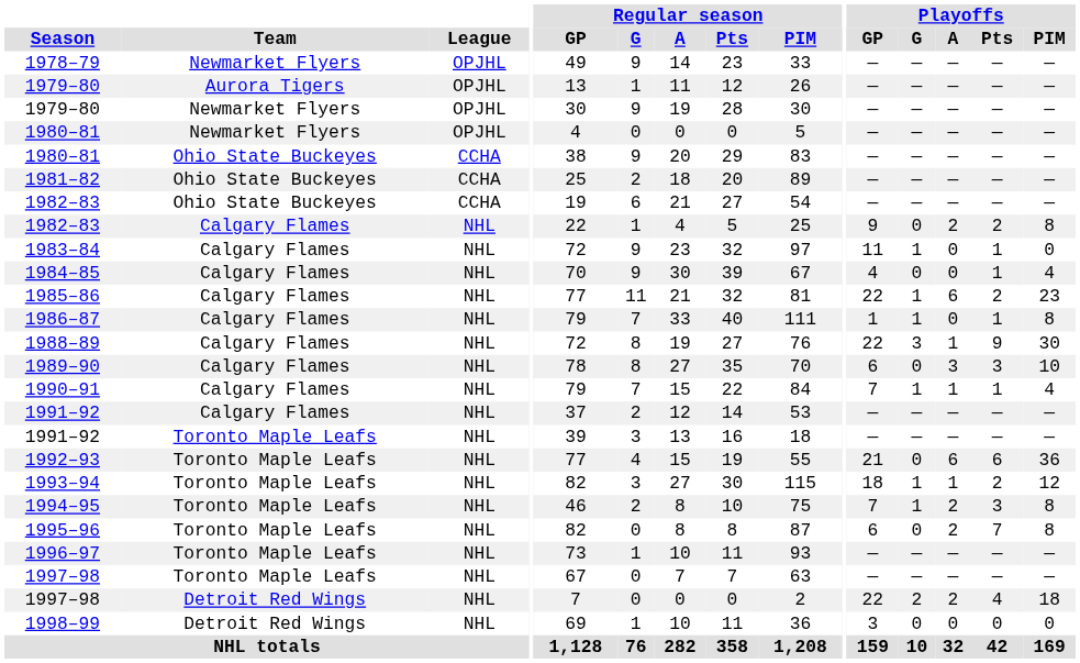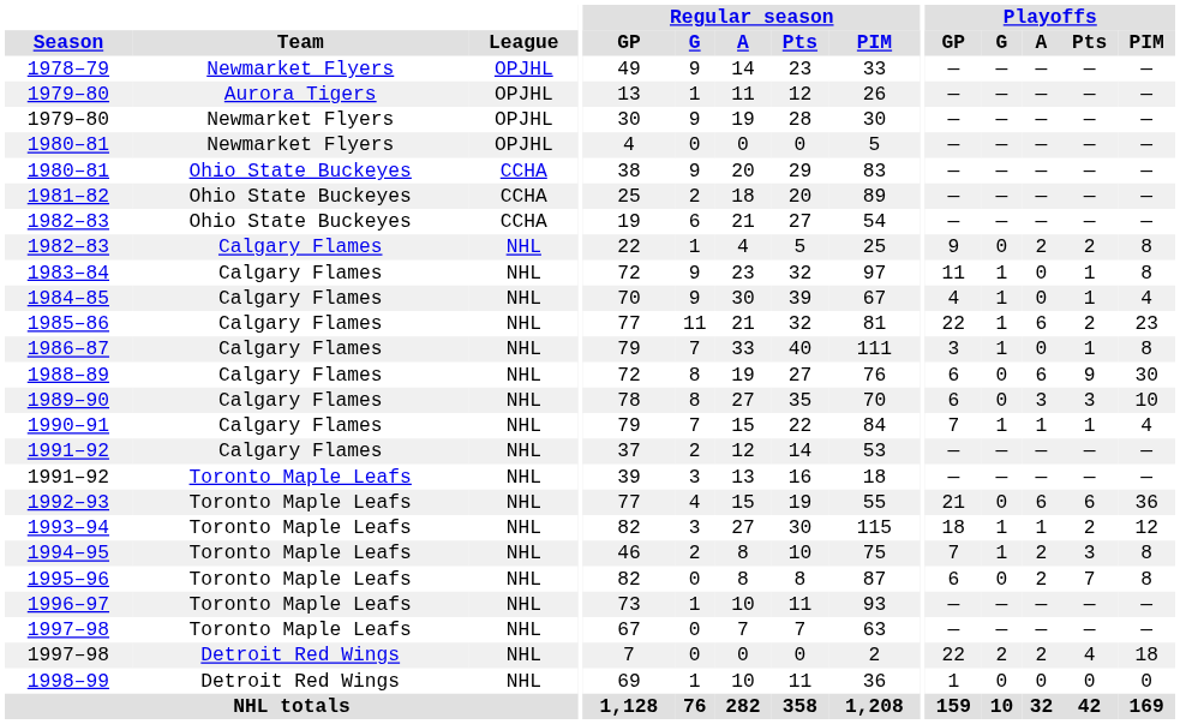 <table border="0" cellpadding="1" cellspacing="0" style="text-align:center; width:60em">
 <tr bgcolor="#e0e0e0">
 <th colspan="3" bgcolor="#ffffff"></th>
 <th rowspan="100" bgcolor="#ffffff"></th>
 <th colspan="5"><a href='#'>Regular season</a></th>
 <th rowspan="100" bgcolor="#ffffff"></th>
 <th colspan="5"><a href='#'>Playoffs</a></th>
 </tr>
 <tr bgcolor="#e0e0e0">
 <th><a href='#'>Season</a></th>
 <th>Team</th>
 <th>League</th>
 <th>GP</th>
 <th><a href='#'>G</a></th>
 <th><a href='#'>A</a></th>
 <th><a href='#'>Pts</a></th>
 <th><a href='#'>PIM</a></th>
 <th>GP</th>
 <th>G</th>
 <th>A</th>
 <th>Pts</th>
 <th>PIM</th>
 </tr>
 <tr>
 <td><a href='#'>1978–79</a></td>
 <td><a href='#'>Newmarket Flyers</a></td>
 <td><a href='#'>OPJHL</a></td>
 <td>49</td>
 <td>9</td>
 <td>14</td>
 <td>23</td>
 <td>33</td>
 <td>—</td>
 <td>—</td>
 <td>—</td>
 <td>—</td>
 <td>—</td>
 </tr>
 <tr bgcolor="#f0f0f0">
 <td><a href='#'>1979–80</a></td>
 <td><a href='#'>Aurora Tigers</a></td>
 <td>OPJHL</td>
 <td>13</td>
 <td>1</td>
 <td>11</td>
 <td>12</td>
 <td>26</td>
 <td>—</td>
 <td>—</td>
 <td>—</td>
 <td>—</td>
 <td>—</td>
 </tr>
 <tr>
 <td>1979–80</td>
 <td>Newmarket Flyers</td>
 <td>OPJHL</td>
 <td>30</td>
 <td>9</td>
 <td>19</td>
 <td>28</td>
 <td>30</td>
 <td>—</td>
 <td>—</td>
 <td>—</td>
 <td>—</td>
 <td>—</td>
 </tr>
 <tr bgcolor="#f0f0f0">
 <td><a href='#'>1980–81</a></td>
 <td>Newmarket Flyers</td>
 <td>OPJHL</td>
 <td>4</td>
 <td>0</td>
 <td>0</td>
 <td>0</td>
 <td>5</td>
 <td>—</td>
 <td>—</td>
 <td>—</td>
 <td>—</td>
 <td>—</td>
 </tr>
 <tr>
 <td><a href='#'>1980–81</a></td>
 <td><a href='#'>Ohio State Buckeyes</a></td>
 <td><a href='#'>CCHA</a></td>
 <td>38</td>
 <td>9</td>
 <td>20</td>
 <td>29</td>
 <td>83</td>
 <td>—</td>
 <td>—</td>
 <td>—</td>
 <td>—</td>
 <td>—</td>
 </tr>
 <tr bgcolor="#f0f0f0">
 <td><a href='#'>1981–82</a></td>
 <td>Ohio State Buckeyes</td>
 <td>CCHA</td>
 <td>25</td>
 <td>2</td>
 <td>18</td>
 <td>20</td>
 <td>89</td>
 <td>—</td>
 <td>—</td>
 <td>—</td>
 <td>—</td>
 <td>—</td>
 </tr>
 <tr>
 <td><a href='#'>1982–83</a></td>
 <td>Ohio State Buckeyes</td>
 <td>CCHA</td>
 <td>19</td>
 <td>6</td>
 <td>21</td>
 <td>27</td>
 <td>54</td>
 <td>—</td>
 <td>—</td>
 <td>—</td>
 <td>—</td>
 <td>—</td>
 </tr>
 <tr bgcolor="#f0f0f0">
 <td><a href='#'>1982–83</a></td>
 <td><a href='#'>Calgary Flames</a></td>
 <td><a href='#'>NHL</a></td>
 <td>22</td>
 <td>1</td>
 <td>4</td>
 <td>5</td>
 <td>25</td>
 <td>9</td>
 <td>0</td>
 <td>2</td>
 <td>2</td>
 <td>8</td>
 </tr>
 <tr>
 <td><a href='#'>1983–84</a></td>
 <td>Calgary Flames</td>
 <td>NHL</td>
 <td>72</td>
 <td>9</td>
 <td>23</td>
 <td>32</td>
 <td>97</td>
 <td>11</td>
 <td>1</td>
 <td>0</td>
 <td>1</td>
-<td>0</td>
+<td>8</td>
 </tr>
 <tr bgcolor="#f0f0f0">
 <td><a href='#'>1984–85</a></td>
 <td>Calgary Flames</td>
 <td>NHL</td>
 <td>70</td>
 <td>9</td>
 <td>30</td>
 <td>39</td>
 <td>67</td>
 <td>4</td>
-<td>0</td>
+<td>1</td>
 <td>0</td>
 <td>1</td>
 <td>4</td>
 </tr>
 <tr>
 <td><a href='#'>1985–86</a></td>
 <td>Calgary Flames</td>
 <td>NHL</td>
 <td>77</td>
 <td>11</td>
 <td>21</td>
 <td>32</td>
 <td>81</td>
 <td>22</td>
 <td>1</td>
 <td>6</td>
 <td>2</td>
 <td>23</td>
 </tr>
 <tr bgcolor="#f0f0f0">
 <td><a href='#'>1986–87</a></td>
 <td>Calgary Flames</td>
 <td>NHL</td>
 <td>79</td>
 <td>7</td>
 <td>33</td>
 <td>40</td>
 <td>111</td>
-<td>1</td>
+<td>3</td>
 <td>1</td>
 <td>0</td>
 <td>1</td>
 <td>8</td>
 </tr>
 <tr>
 <td><a href='#'>1988–89</a></td>
 <td>Calgary Flames</td>
 <td>NHL</td>
 <td>72</td>
 <td>8</td>
 <td>19</td>
 <td>27</td>
 <td>76</td>
-<td>22</td>
-<td>3</td>
-<td>1</td>
+<td>6</td>
+<td>0</td>
+<td>6</td>
 <td>9</td>
 <td>30</td>
 </tr>
 <tr bgcolor="#f0f0f0">
 <td><a href='#'>1989–90</a></td>
 <td>Calgary Flames</td>
 <td>NHL</td>
 <td>78</td>
 <td>8</td>
 <td>27</td>
 <td>35</td>
 <td>70</td>
 <td>6</td>
 <td>0</td>
 <td>3</td>
 <td>3</td>
 <td>10</td>
 </tr>
 <tr>
 <td><a href='#'>1990–91</a></td>
 <td>Calgary Flames</td>
 <td>NHL</td>
 <td>79</td>
 <td>7</td>
 <td>15</td>
 <td>22</td>
 <td>84</td>
 <td>7</td>
 <td>1</td>
 <td>1</td>
 <td>1</td>
 <td>4</td>
 </tr>
 <tr bgcolor="#f0f0f0">
 <td><a href='#'>1991–92</a></td>
 <td>Calgary Flames</td>
 <td>NHL</td>
 <td>37</td>
 <td>2</td>
 <td>12</td>
 <td>14</td>
 <td>53</td>
 <td>—</td>
 <td>—</td>
 <td>—</td>
 <td>—</td>
 <td>—</td>
 </tr>
 <tr>
 <td>1991–92</td>
 <td><a href='#'>Toronto Maple Leafs</a></td>
 <td>NHL</td>
 <td>39</td>
 <td>3</td>
 <td>13</td>
 <td>16</td>
 <td>18</td>
 <td>—</td>
 <td>—</td>
 <td>—</td>
 <td>—</td>
 <td>—</td>
 </tr>
 <tr bgcolor="#f0f0f0">
 <td><a href='#'>1992–93</a></td>
 <td>Toronto Maple Leafs</td>
 <td>NHL</td>
 <td>77</td>
 <td>4</td>
 <td>15</td>
 <td>19</td>
 <td>55</td>
 <td>21</td>
 <td>0</td>
 <td>6</td>
 <td>6</td>
 <td>36</td>
 </tr>
 <tr>
 <td><a href='#'>1993–94</a></td>
 <td>Toronto Maple Leafs</td>
 <td>NHL</td>
 <td>82</td>
 <td>3</td>
 <td>27</td>
 <td>30</td>
 <td>115</td>
 <td>18</td>
 <td>1</td>
 <td>1</td>
 <td>2</td>
 <td>12</td>
 </tr>
 <tr bgcolor="#f0f0f0">
 <td><a href='#'>1994–95</a></td>
 <td>Toronto Maple Leafs</td>
 <td>NHL</td>
 <td>46</td>
 <td>2</td>
 <td>8</td>
 <td>10</td>
 <td>75</td>
 <td>7</td>
 <td>1</td>
 <td>2</td>
 <td>3</td>
 <td>8</td>
 </tr>
 <tr>
 <td><a href='#'>1995–96</a></td>
 <td>Toronto Maple Leafs</td>
 <td>NHL</td>
 <td>82</td>
 <td>0</td>
 <td>8</td>
 <td>8</td>
 <td>87</td>
 <td>6</td>
 <td>0</td>
 <td>2</td>
 <td>7</td>
 <td>8</td>
 </tr>
 <tr bgcolor="#f0f0f0">
 <td><a href='#'>1996–97</a></td>
 <td>Toronto Maple Leafs</td>
 <td>NHL</td>
 <td>73</td>
 <td>1</td>
 <td>10</td>
 <td>11</td>
 <td>93</td>
 <td>—</td>
 <td>—</td>
 <td>—</td>
 <td>—</td>
 <td>—</td>
 </tr>
 <tr>
 <td><a href='#'>1997–98</a></td>
 <td>Toronto Maple Leafs</td>
 <td>NHL</td>
 <td>67</td>
 <td>0</td>
 <td>7</td>
 <td>7</td>
 <td>63</td>
 <td>—</td>
 <td>—</td>
 <td>—</td>
 <td>—</td>
 <td>—</td>
 </tr>
 <tr bgcolor="#f0f0f0">
 <td>1997–98</td>
 <td><a href='#'>Detroit Red Wings</a></td>
 <td>NHL</td>
 <td>7</td>
 <td>0</td>
 <td>0</td>
 <td>0</td>
 <td>2</td>
 <td>22</td>
 <td>2</td>
 <td>2</td>
 <td>4</td>
 <td>18</td>
 </tr>
 <tr>
 <td><a href='#'>1998–99</a></td>
 <td>Detroit Red Wings</td>
 <td>NHL</td>
 <td>69</td>
 <td>1</td>
 <td>10</td>
 <td>11</td>
 <td>36</td>
-<td>3</td>
+<td>1</td>
 <td>0</td>
 <td>0</td>
 <td>0</td>
 <td>0</td>
 </tr>
 <tr bgcolor="#e0e0e0">
 <th colspan="3">NHL totals</th>
 <th>1,128</th>
 <th>76</th>
 <th>282</th>
 <th>358</th>
 <th>1,208</th>
 <th>159</th>
 <th>10</th>
 <th>32</th>
 <th>42</th>
 <th>169</th>
 </tr>
 </table>
